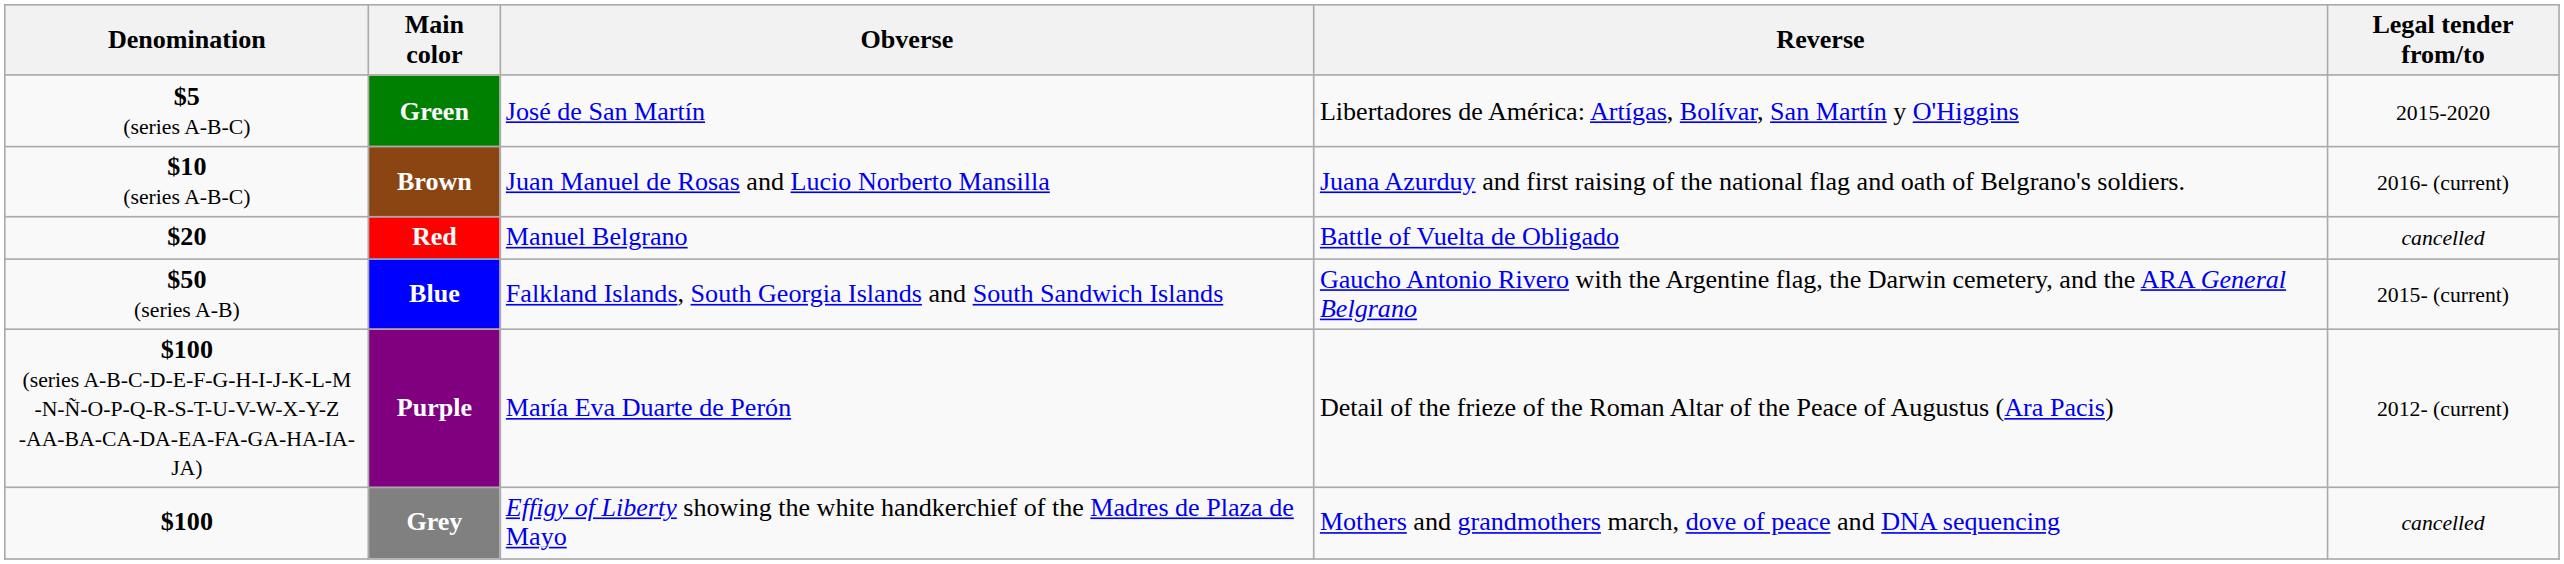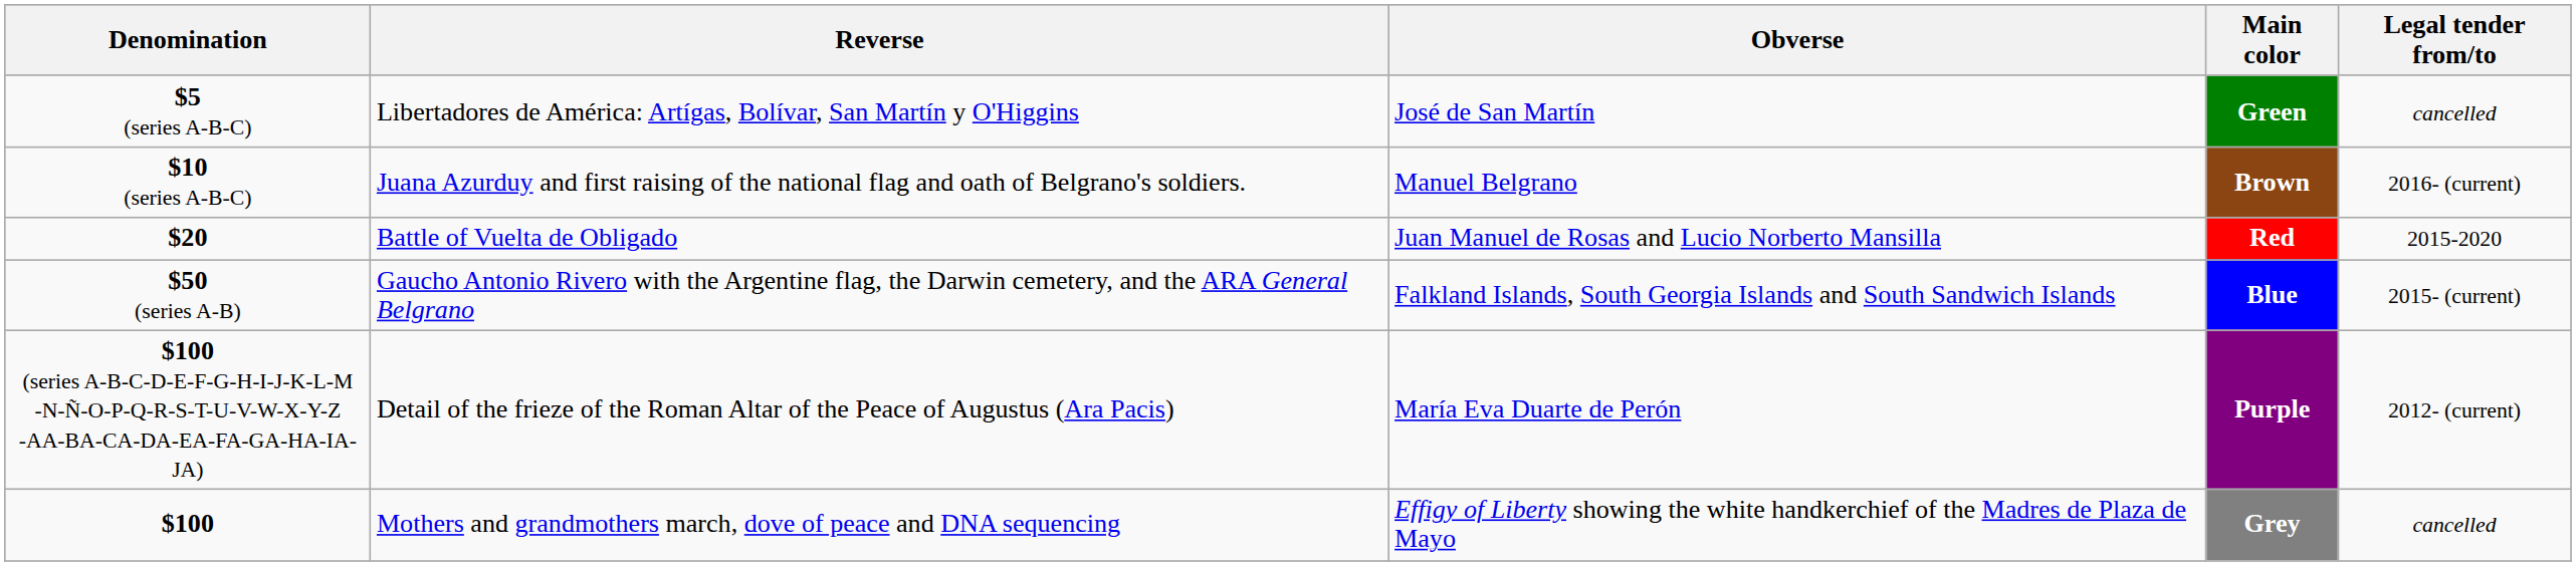 <table class="wikitable">
 <tr>
 <th>Denomination</th>
+<th>Reverse</th>
+<th>Obverse</th>
 <th>Main color</th>
-<th>Obverse</th>
-<th>Reverse</th>
 <th>Legal tender from/to</th>
 </tr>
 <tr align="center">
 <td><strong>$5</strong><br><small>(series A-B-C)</small></td>
+<td align="left">Libertadores de América: <a href='#'>Artígas</a>, <a href='#'>Bolívar</a>, <a href='#'>San Martín</a> y <a href='#'>O'Higgins</a></td>
+<td align="left"><a href='#'>José de San Martín</a></td>
 <td style="background:green; color:white"><strong>Green</strong></td>
-<td align="left"><a href='#'>José de San Martín</a></td>
-<td align="left">Libertadores de América: <a href='#'>Artígas</a>, <a href='#'>Bolívar</a>, <a href='#'>San Martín</a> y <a href='#'>O'Higgins</a></td>
-<td><small>2015-2020</small></td>
+<td><small><em>cancelled</em></small></td>
 </tr>
 <tr align="center">
 <td><strong>$10</strong><br><small>(series A-B-C)</small></td>
+<td align="left"><a href='#'>Juana Azurduy</a> and first raising of the national flag and oath of Belgrano's soldiers.</td>
+<td align="left"><a href='#'>Manuel Belgrano</a></td>
 <td style="background:SaddleBrown; color:white"><strong>Brown</strong></td>
-<td align="left"><a href='#'>Juan Manuel de Rosas</a> and <a href='#'>Lucio Norberto Mansilla</a></td>
-<td align="left"><a href='#'>Juana Azurduy</a> and first raising of the national flag and oath of Belgrano's soldiers.</td>
 <td><small>2016- (current)</small></td>
 </tr>
 <tr align="center">
 <td><strong>$20</strong><br><small></small></td>
+<td align="left"><a href='#'>Battle of Vuelta de Obligado</a></td>
+<td align="left"><a href='#'>Juan Manuel de Rosas</a> and <a href='#'>Lucio Norberto Mansilla</a></td>
 <td style="background:red; color:white"><strong>Red</strong></td>
-<td align="left"><a href='#'>Manuel Belgrano</a></td>
-<td align="left"><a href='#'>Battle of Vuelta de Obligado</a></td>
-<td><small><em>cancelled</em></small></td>
+<td><small>2015-2020</small></td>
 </tr>
 <tr align="center">
 <td><strong>$50</strong><br><small>(series A-B)</small></td>
+<td align="left"><a href='#'>Gaucho Antonio Rivero</a> with the Argentine flag, the Darwin cemetery, and the <a href='#'>ARA <em>General Belgrano</em></a></td>
+<td align="left"><a href='#'>Falkland Islands</a>, <a href='#'>South Georgia Islands</a> and <a href='#'>South Sandwich Islands</a></td>
 <td style="background:blue; color:white"><strong>Blue</strong></td>
-<td align="left"><a href='#'>Falkland Islands</a>, <a href='#'>South Georgia Islands</a> and <a href='#'>South Sandwich Islands</a></td>
-<td align="left"><a href='#'>Gaucho Antonio Rivero</a> with the Argentine flag, the Darwin cemetery, and the <a href='#'>ARA <em>General Belgrano</em></a></td>
 <td><small>2015- (current)</small></td>
 </tr>
 <tr align="center">
 <td><strong>$100</strong><br><small>(series A-B-C-D-E-F-G-H-I-J-K-L-M<br>-N-Ñ-O-P-Q-R-S-T-U-V-W-X-Y-Z<br>-AA-BA-CA-DA-EA-FA-GA-HA-IA-JA)</small></td>
+<td align="left">Detail of the frieze of the Roman Altar of the Peace of Augustus (<a href='#'>Ara Pacis</a>)</td>
+<td align="left"><a href='#'>María Eva Duarte de Perón</a></td>
 <td style="background:purple; color:white"><strong>Purple</strong></td>
-<td align="left"><a href='#'>María Eva Duarte de Perón</a></td>
-<td align="left">Detail of the frieze of the Roman Altar of the Peace of Augustus (<a href='#'>Ara Pacis</a>)</td>
 <td><small>2012- (current)</small></td>
 </tr>
 <tr align="center">
 <td><strong>$100</strong><br><small></small></td>
+<td align="left"><a href='#'>Mothers</a> and <a href='#'>grandmothers</a> march, <a href='#'>dove of peace</a> and <a href='#'>DNA sequencing</a></td>
+<td align="left"><em><a href='#'>Effigy of Liberty</a></em> showing the white handkerchief of the <a href='#'>Madres de Plaza de Mayo</a></td>
 <td style="background:grey; color:white"><strong>Grey</strong></td>
-<td align="left"><em><a href='#'>Effigy of Liberty</a></em> showing the white handkerchief of the <a href='#'>Madres de Plaza de Mayo</a></td>
-<td align="left"><a href='#'>Mothers</a> and <a href='#'>grandmothers</a> march, <a href='#'>dove of peace</a> and <a href='#'>DNA sequencing</a></td>
 <td><small><em>cancelled</em></small></td>
 </tr>
 </table>
